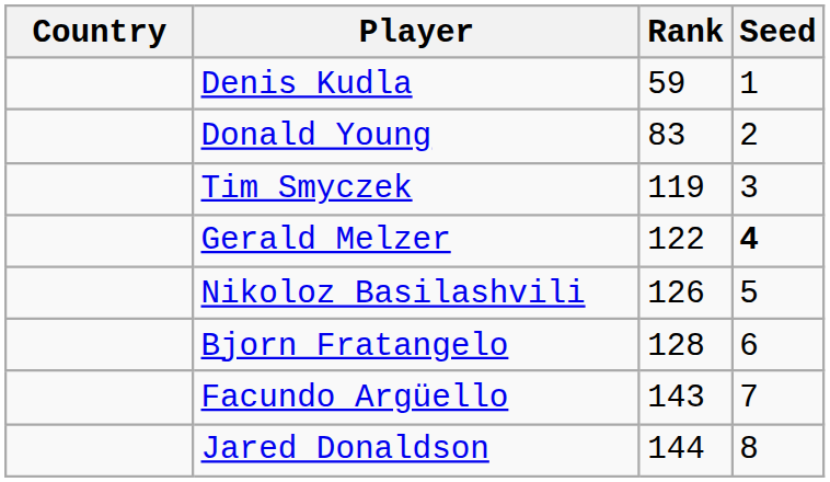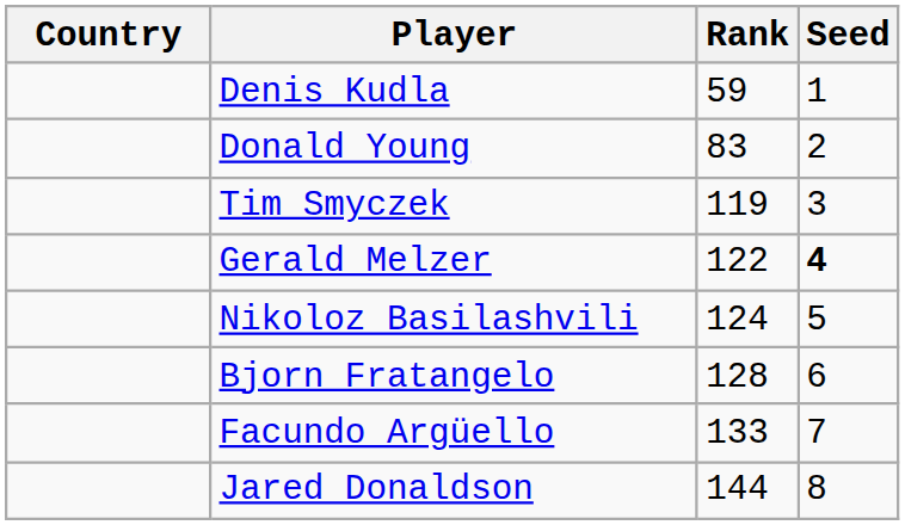 <table class="sortable wikitable">
 <tr>
 <th width="70">Country</th>
 <th width="175">Player</th>
 <th>Rank</th>
 <th>Seed</th>
 </tr>
 <tr>
 <td></td>
 <td><a href='#'>Denis Kudla</a></td>
 <td>59</td>
 <td>1</td>
 </tr>
 <tr>
 <td></td>
 <td><a href='#'>Donald Young</a></td>
 <td>83</td>
 <td>2</td>
 </tr>
 <tr>
 <td></td>
 <td><a href='#'>Tim Smyczek</a></td>
 <td>119</td>
 <td>3</td>
 </tr>
 <tr>
 <td></td>
 <td><a href='#'>Gerald Melzer</a></td>
 <td>122</td>
 <td><strong>4</strong></td>
 </tr>
 <tr>
 <td></td>
 <td><a href='#'>Nikoloz Basilashvili</a></td>
-<td>126</td>
+<td>124</td>
 <td>5</td>
 </tr>
 <tr>
 <td></td>
 <td><a href='#'>Bjorn Fratangelo</a></td>
 <td>128</td>
 <td>6</td>
 </tr>
 <tr>
 <td></td>
 <td><a href='#'>Facundo Argüello</a></td>
-<td>143</td>
+<td>133</td>
 <td>7</td>
 </tr>
 <tr>
 <td></td>
 <td><a href='#'>Jared Donaldson</a></td>
 <td>144</td>
 <td>8</td>
 </tr>
 </table>
